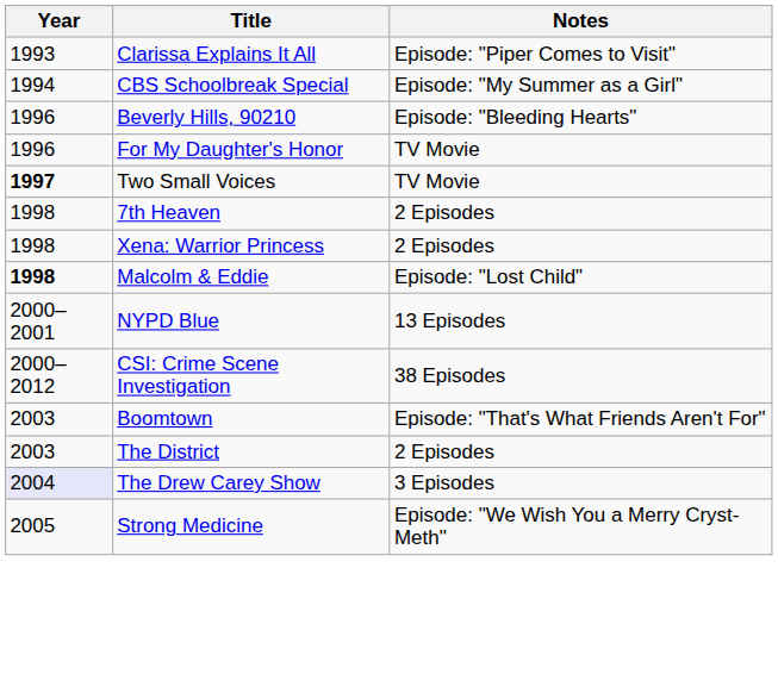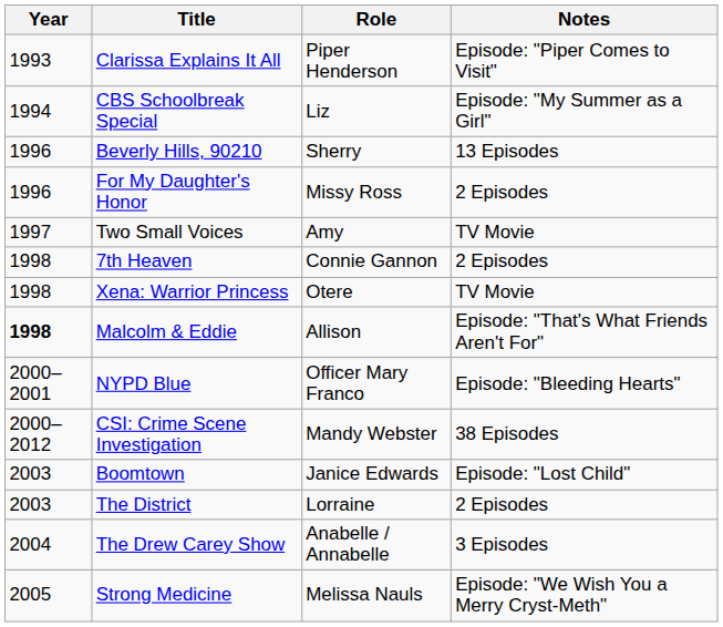 <table class="wikitable">
 <tr>
 <th>Year</th>
 <th>Title</th>
+<th>Role</th>
 <th>Notes</th>
 </tr>
 <tr>
 <td>1993</td>
 <td><a href='#'>Clarissa Explains It All</a></td>
+<td>Piper Henderson</td>
 <td>Episode: "Piper Comes to Visit"</td>
 </tr>
 <tr>
 <td>1994</td>
 <td><a href='#'>CBS Schoolbreak Special</a></td>
+<td>Liz</td>
 <td>Episode: "My Summer as a Girl"</td>
 </tr>
 <tr>
 <td>1996</td>
 <td><a href='#'>Beverly Hills, 90210</a></td>
-<td>Episode: "Bleeding Hearts"</td>
+<td>Sherry</td>
+<td>13 Episodes</td>
 </tr>
 <tr>
 <td>1996</td>
 <td><a href='#'>For My Daughter's Honor</a></td>
-<td>TV Movie</td>
+<td>Missy Ross</td>
+<td>2 Episodes</td>
 </tr>
 <tr>
-<td><strong>1997</strong></td>
+<td>1997</td>
 <td>Two Small Voices</td>
+<td>Amy</td>
 <td>TV Movie</td>
 </tr>
 <tr>
 <td>1998</td>
 <td><a href='#'>7th Heaven</a></td>
+<td>Connie Gannon</td>
 <td>2 Episodes</td>
 </tr>
 <tr>
 <td>1998</td>
 <td><a href='#'>Xena: Warrior Princess</a></td>
-<td>2 Episodes</td>
+<td>Otere</td>
+<td>TV Movie</td>
 </tr>
 <tr>
 <td><strong>1998</strong></td>
 <td><a href='#'>Malcolm & Eddie</a></td>
-<td>Episode: "Lost Child"</td>
+<td>Allison</td>
+<td>Episode: "That's What Friends Aren't For"</td>
 </tr>
 <tr>
 <td>2000–2001</td>
 <td><a href='#'>NYPD Blue</a></td>
-<td>13 Episodes</td>
+<td>Officer Mary Franco</td>
+<td>Episode: "Bleeding Hearts"</td>
 </tr>
 <tr>
 <td>2000–2012</td>
 <td><a href='#'>CSI: Crime Scene Investigation</a></td>
+<td>Mandy Webster</td>
 <td>38 Episodes</td>
 </tr>
 <tr>
 <td>2003</td>
 <td><a href='#'>Boomtown</a></td>
-<td>Episode: "That's What Friends Aren't For"</td>
+<td>Janice Edwards</td>
+<td>Episode: "Lost Child"</td>
 </tr>
 <tr>
 <td>2003</td>
 <td><a href='#'>The District</a></td>
+<td>Lorraine</td>
 <td>2 Episodes</td>
 </tr>
 <tr>
-<td style="background: lavender;">2004</td>
+<td>2004</td>
 <td><a href='#'>The Drew Carey Show</a></td>
+<td>Anabelle / Annabelle</td>
 <td>3 Episodes</td>
 </tr>
 <tr>
 <td>2005</td>
 <td><a href='#'>Strong Medicine</a></td>
+<td>Melissa Nauls</td>
 <td>Episode: "We Wish You a Merry Cryst-Meth"</td>
 </tr>
 </table>
